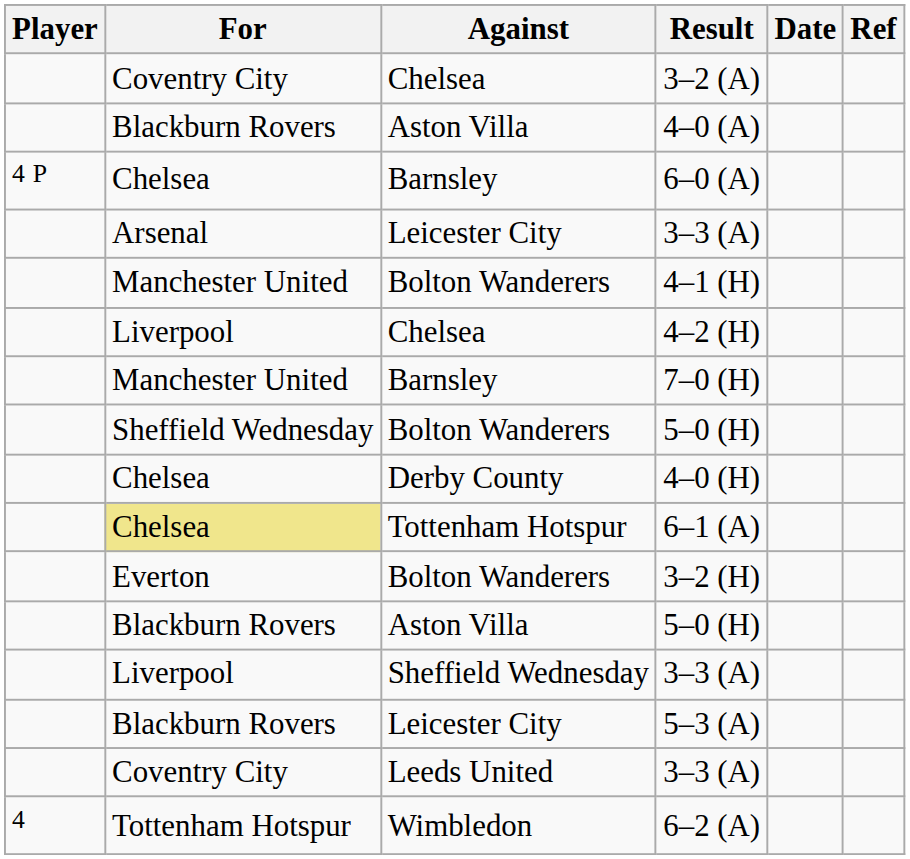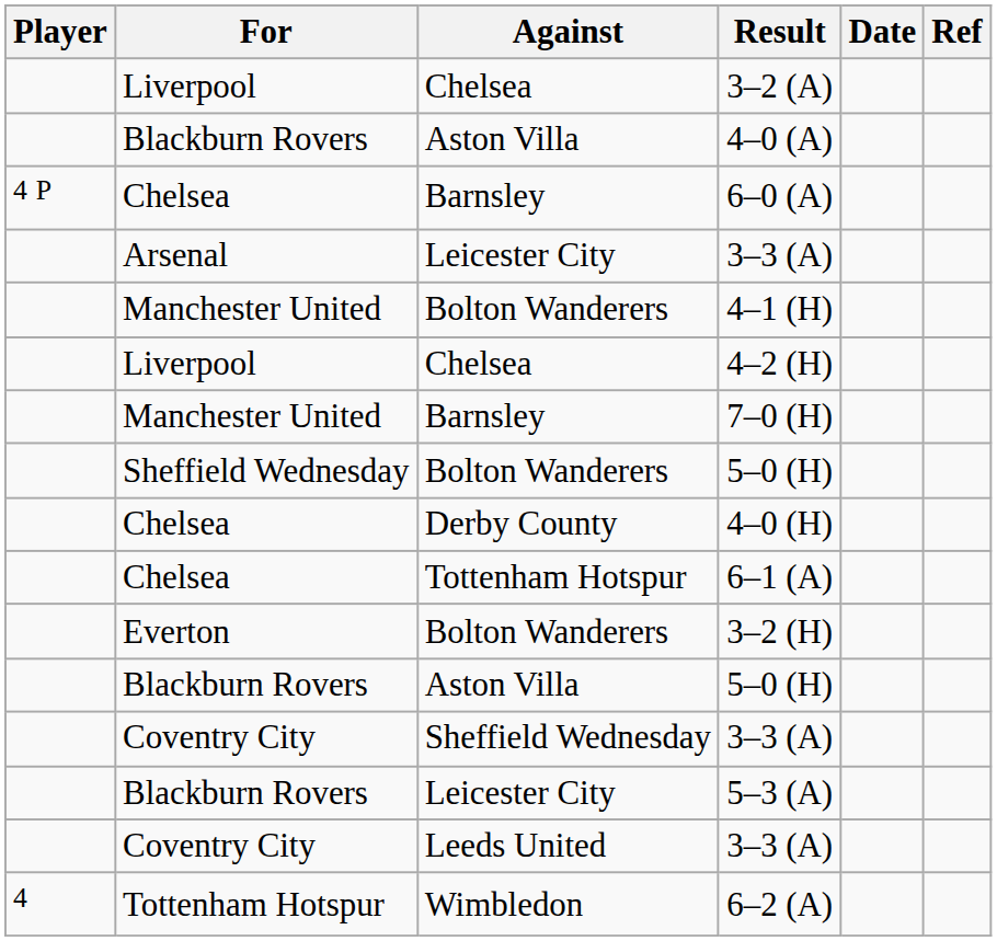 <table class="wikitable">
 <tr>
 <th>Player</th>
 <th>For</th>
 <th>Against</th>
 <th style="text-align:center">Result</th>
 <th>Date</th>
 <th>Ref</th>
 </tr>
 <tr>
 <td> </td>
-<td>Coventry City</td>
+<td>Liverpool</td>
 <td>Chelsea</td>
 <td>3–2 (A)</td>
 <td></td>
 <td></td>
 </tr>
 <tr>
 <td> </td>
 <td>Blackburn Rovers</td>
 <td>Aston Villa</td>
 <td>4–0 (A)</td>
 <td></td>
 <td></td>
 </tr>
 <tr>
 <td> <sup>4</sup> <sup>P</sup></td>
 <td>Chelsea</td>
 <td>Barnsley</td>
 <td>6–0 (A)</td>
 <td></td>
 <td></td>
 </tr>
 <tr>
 <td> </td>
 <td>Arsenal</td>
 <td>Leicester City</td>
 <td>3–3 (A)</td>
 <td></td>
 <td></td>
 </tr>
 <tr>
 <td> </td>
 <td>Manchester United</td>
 <td>Bolton Wanderers</td>
 <td>4–1 (H)</td>
 <td></td>
 <td></td>
 </tr>
 <tr>
 <td> </td>
 <td>Liverpool</td>
 <td>Chelsea</td>
 <td>4–2 (H)</td>
 <td></td>
 <td></td>
 </tr>
 <tr>
 <td> </td>
 <td>Manchester United</td>
 <td>Barnsley</td>
 <td>7–0 (H)</td>
 <td></td>
 <td></td>
 </tr>
 <tr>
 <td> </td>
 <td>Sheffield Wednesday</td>
 <td>Bolton Wanderers</td>
 <td>5–0 (H)</td>
 <td></td>
 <td></td>
 </tr>
 <tr>
 <td> </td>
 <td>Chelsea</td>
 <td>Derby County</td>
 <td>4–0 (H)</td>
 <td></td>
 <td></td>
 </tr>
 <tr>
 <td> </td>
-<td style="background: khaki;">Chelsea</td>
+<td>Chelsea</td>
 <td>Tottenham Hotspur</td>
 <td>6–1 (A)</td>
 <td></td>
 <td></td>
 </tr>
 <tr>
 <td> </td>
 <td>Everton</td>
 <td>Bolton Wanderers</td>
 <td>3–2 (H)</td>
 <td></td>
 <td></td>
 </tr>
 <tr>
 <td> </td>
 <td>Blackburn Rovers</td>
 <td>Aston Villa</td>
 <td>5–0 (H)</td>
 <td></td>
 <td></td>
 </tr>
 <tr>
 <td> </td>
-<td>Liverpool</td>
+<td>Coventry City</td>
 <td>Sheffield Wednesday</td>
 <td>3–3 (A)</td>
 <td></td>
 <td></td>
 </tr>
 <tr>
 <td> </td>
 <td>Blackburn Rovers</td>
 <td>Leicester City</td>
 <td>5–3 (A)</td>
 <td></td>
 <td></td>
 </tr>
 <tr>
 <td> </td>
 <td>Coventry City</td>
 <td>Leeds United</td>
 <td>3–3 (A)</td>
 <td></td>
 <td></td>
 </tr>
 <tr>
 <td> <sup>4</sup></td>
 <td>Tottenham Hotspur</td>
 <td>Wimbledon</td>
 <td>6–2 (A)</td>
 <td></td>
 <td></td>
 </tr>
 </table>
